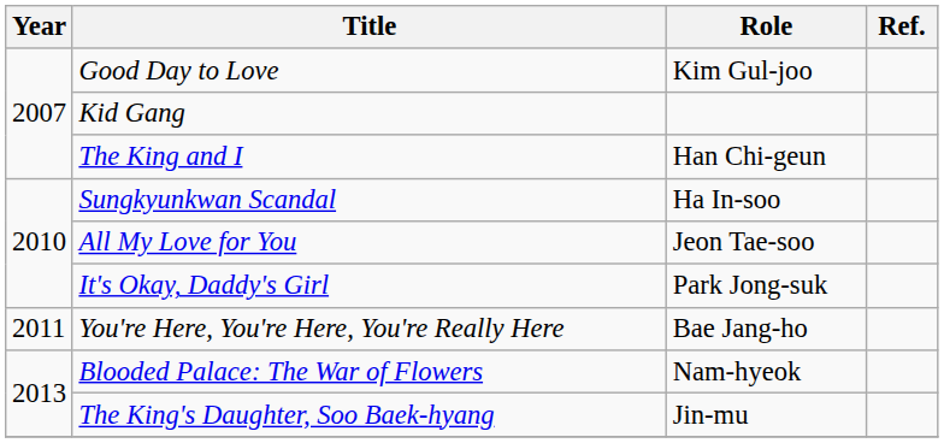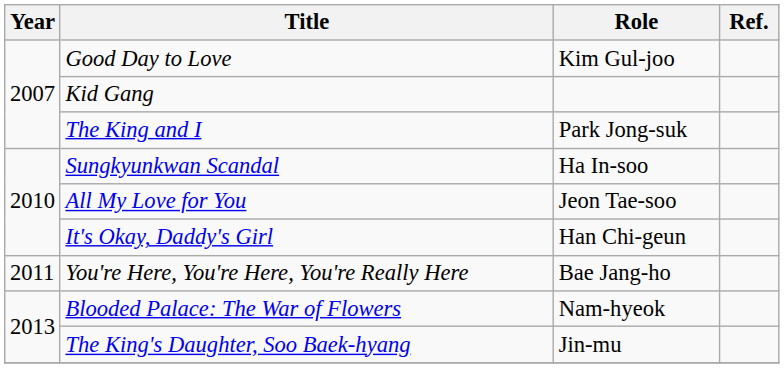 <table class="wikitable" style="width:550px">
 <tr>
 <th width=10>Year</th>
 <th>Title</th>
 <th>Role</th>
 <th>Ref.</th>
 </tr>
 <tr>
 <td rowspan=3>2007</td>
 <td><em>Good Day to Love</em></td>
 <td>Kim Gul-joo</td>
 <td></td>
 </tr>
 <tr>
 <td><em>Kid Gang</em></td>
 <td></td>
 <td></td>
 </tr>
 <tr>
 <td><em><a href='#'>The King and I</a></em></td>
-<td>Han Chi-geun</td>
+<td>Park Jong-suk</td>
 <td></td>
 </tr>
 <tr>
 <td rowspan=3>2010</td>
 <td><em><a href='#'>Sungkyunkwan Scandal</a></em></td>
 <td>Ha In-soo</td>
 <td></td>
 </tr>
 <tr>
 <td><em><a href='#'>All My Love for You</a></em></td>
 <td>Jeon Tae-soo</td>
 <td></td>
 </tr>
 <tr>
 <td><em><a href='#'>It's Okay, Daddy's Girl</a></em></td>
-<td>Park Jong-suk</td>
+<td>Han Chi-geun</td>
 <td></td>
 </tr>
 <tr>
 <td>2011</td>
 <td><em>You're Here, You're Here, You're Really Here</em></td>
 <td>Bae Jang-ho</td>
 <td></td>
 </tr>
 <tr>
 <td rowspan=2>2013</td>
 <td><em><a href='#'>Blooded Palace: The War of Flowers</a></em></td>
 <td>Nam-hyeok</td>
 <td></td>
 </tr>
 <tr>
 <td><em><a href='#'>The King's Daughter, Soo Baek-hyang</a></em></td>
 <td>Jin-mu</td>
 <td></td>
 </tr>
 <tr>
 </tr>
 </table>
